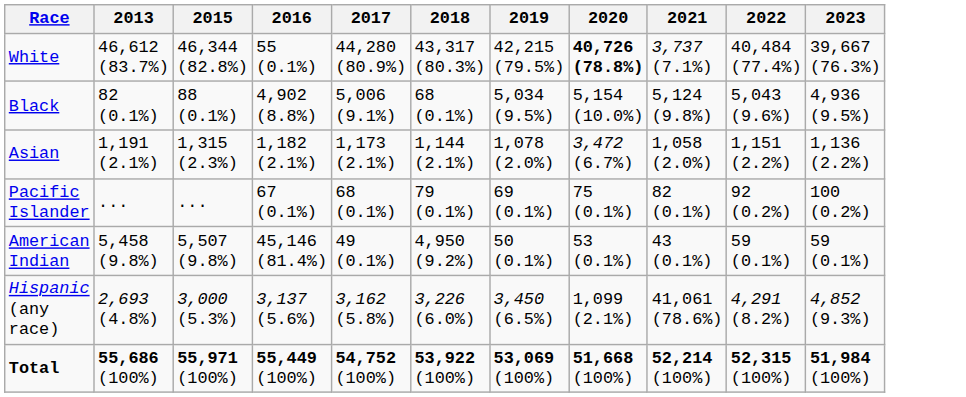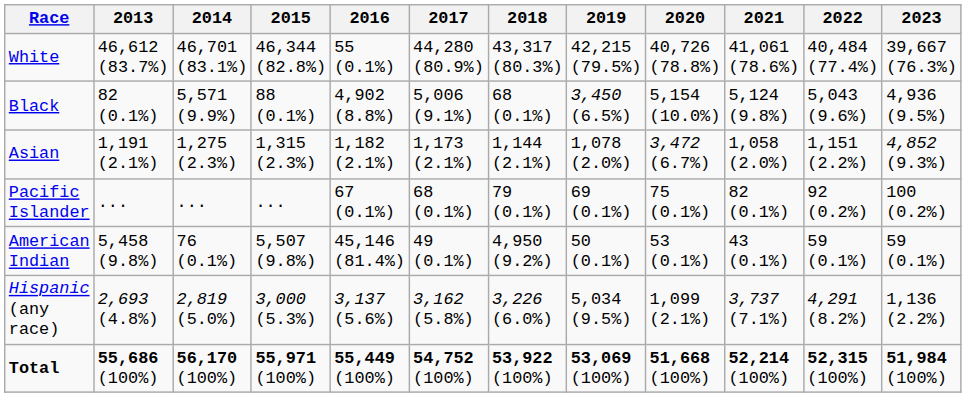 <table class="wikitable" style="font-size: 90%;">
 <tr>
 <th><a href='#'>Race</a></th>
 <th>2013</th>
+<th>2014</th>
 <th>2015</th>
 <th>2016</th>
 <th>2017</th>
 <th>2018</th>
 <th>2019</th>
 <th>2020</th>
 <th>2021</th>
 <th>2022</th>
 <th>2023</th>
 </tr>
 <tr>
 <td><a href='#'>White</a></td>
 <td>46,612 (83.7%)</td>
+<td>46,701 (83.1%)</td>
 <td>46,344 (82.8%)</td>
 <td>55 (0.1%)</td>
 <td>44,280 (80.9%)</td>
 <td>43,317 (80.3%)</td>
 <td>42,215 (79.5%)</td>
-<td><strong>40,726 (78.8%)</strong></td>
-<td><em>3,737</em> (7.1%)</td>
+<td>40,726 (78.8%)</td>
+<td>41,061 (78.6%)</td>
 <td>40,484 (77.4%)</td>
 <td>39,667 (76.3%)</td>
 </tr>
 <tr>
 <td><a href='#'>Black</a></td>
 <td>82 (0.1%)</td>
+<td>5,571 (9.9%)</td>
 <td>88 (0.1%)</td>
 <td>4,902 (8.8%)</td>
 <td>5,006 (9.1%)</td>
 <td>68 (0.1%)</td>
-<td>5,034 (9.5%)</td>
+<td><em>3,450</em> (6.5%)</td>
 <td>5,154 (10.0%)</td>
 <td>5,124 (9.8%)</td>
 <td>5,043 (9.6%)</td>
 <td>4,936 (9.5%)</td>
 </tr>
 <tr>
 <td><a href='#'>Asian</a></td>
 <td>1,191 (2.1%)</td>
+<td>1,275 (2.3%)</td>
 <td>1,315 (2.3%)</td>
 <td>1,182 (2.1%)</td>
 <td>1,173 (2.1%)</td>
 <td>1,144 (2.1%)</td>
 <td>1,078 (2.0%)</td>
 <td><em>3,472</em> (6.7%)</td>
 <td>1,058 (2.0%)</td>
 <td>1,151 (2.2%)</td>
-<td>1,136 (2.2%)</td>
+<td><em>4,852</em> (9.3%)</td>
 </tr>
 <tr>
 <td><a href='#'>Pacific Islander</a></td>
+<td>...</td>
 <td>...</td>
 <td>...</td>
 <td>67 (0.1%)</td>
 <td>68 (0.1%)</td>
 <td>79 (0.1%)</td>
 <td>69 (0.1%)</td>
 <td>75 (0.1%)</td>
 <td>82 (0.1%)</td>
 <td>92 (0.2%)</td>
 <td>100 (0.2%)</td>
 </tr>
 <tr>
 <td><a href='#'>American Indian</a></td>
 <td>5,458 (9.8%)</td>
+<td>76 (0.1%)</td>
 <td>5,507 (9.8%)</td>
 <td>45,146 (81.4%)</td>
 <td>49 (0.1%)</td>
 <td>4,950 (9.2%)</td>
 <td>50 (0.1%)</td>
 <td>53 (0.1%)</td>
 <td>43 (0.1%)</td>
 <td>59 (0.1%)</td>
 <td>59 (0.1%)</td>
 </tr>
 <tr>
 <td><em><a href='#'>Hispanic</a></em> (any race)</td>
 <td><em>2,693</em> (4.8%)</td>
+<td><em>2,819</em> (5.0%)</td>
 <td><em>3,000</em> (5.3%)</td>
 <td><em>3,137</em> (5.6%)</td>
 <td><em>3,162</em> (5.8%)</td>
 <td><em>3,226</em> (6.0%)</td>
-<td><em>3,450</em> (6.5%)</td>
+<td>5,034 (9.5%)</td>
 <td>1,099 (2.1%)</td>
-<td>41,061 (78.6%)</td>
+<td><em>3,737</em> (7.1%)</td>
 <td><em>4,291</em> (8.2%)</td>
-<td><em>4,852</em> (9.3%)</td>
+<td>1,136 (2.2%)</td>
 </tr>
 <tr>
 <td><strong>Total</strong></td>
 <td><strong>55,686</strong> (100%)</td>
+<td><strong>56,170</strong> (100%)</td>
 <td><strong>55,971</strong> (100%)</td>
 <td><strong>55,449</strong> (100%)</td>
 <td><strong>54,752</strong> (100%)</td>
 <td><strong>53,922</strong> (100%)</td>
 <td><strong>53,069</strong> (100%)</td>
 <td><strong>51,668</strong> (100%)</td>
 <td><strong>52,214</strong> (100%)</td>
 <td><strong>52,315</strong> (100%)</td>
 <td><strong>51,984</strong> (100%)</td>
 </tr>
 </table>
